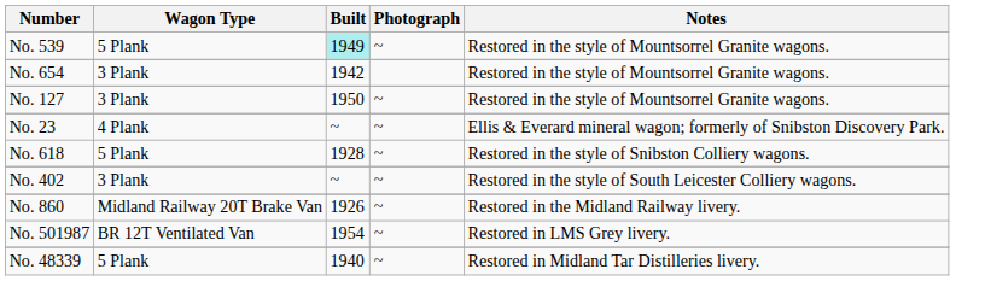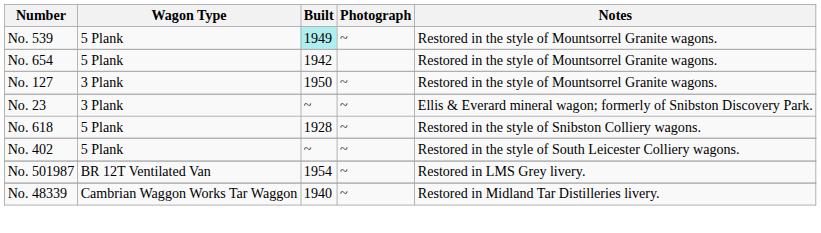 <table class="wikitable">
 <tr>
 <th>Number</th>
 <th>Wagon Type</th>
 <th>Built</th>
 <th>Photograph</th>
 <th>Notes</th>
 </tr>
 <tr>
 <td>No. 539</td>
 <td>5 Plank</td>
 <td style="background: paleturquoise;">1949</td>
 <td>~</td>
 <td>Restored in the style of Mountsorrel Granite wagons.</td>
 </tr>
 <tr>
 </tr>
 <tr>
 <td>No. 654</td>
-<td>3 Plank</td>
+<td>5 Plank</td>
 <td>1942</td>
 <td></td>
 <td>Restored in the style of Mountsorrel Granite wagons.</td>
 </tr>
 <tr>
 </tr>
 <tr>
 <td>No. 127</td>
 <td>3 Plank</td>
 <td>1950</td>
 <td>~</td>
 <td>Restored in the style of Mountsorrel Granite wagons.</td>
 </tr>
 <tr>
 </tr>
 <tr>
 <td>No. 23</td>
-<td>4 Plank</td>
+<td>3 Plank</td>
 <td>~</td>
 <td>~</td>
 <td>Ellis & Everard mineral wagon; formerly of Snibston Discovery Park.</td>
 </tr>
 <tr>
 <td>No. 618</td>
 <td>5 Plank</td>
 <td>1928</td>
 <td>~</td>
 <td>Restored in the style of Snibston Colliery wagons.</td>
 </tr>
 <tr>
 </tr>
 <tr>
 <td>No. 402</td>
-<td>3 Plank</td>
+<td>5 Plank</td>
 <td>~</td>
 <td>~</td>
 <td>Restored in the style of South Leicester Colliery wagons.</td>
 </tr>
 <tr>
-</tr>
-<tr>
-<td>No. 860</td>
-<td>Midland Railway 20T Brake Van</td>
-<td>1926</td>
-<td>~</td>
-<td>Restored in the Midland Railway livery.</td>
 </tr>
 <tr>
 <td>No. 501987</td>
 <td>BR 12T Ventilated Van</td>
 <td>1954</td>
 <td>~</td>
 <td>Restored in LMS Grey livery.</td>
 </tr>
 <tr>
 </tr>
 <tr>
 <td>No. 48339</td>
-<td>5 Plank</td>
+<td>Cambrian Waggon Works Tar Waggon</td>
 <td>1940</td>
 <td>~</td>
 <td>Restored in Midland Tar Distilleries livery.</td>
 </tr>
 </table>
